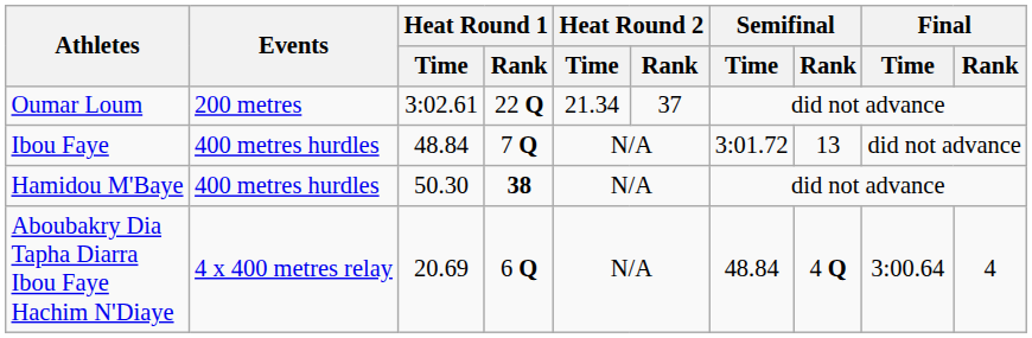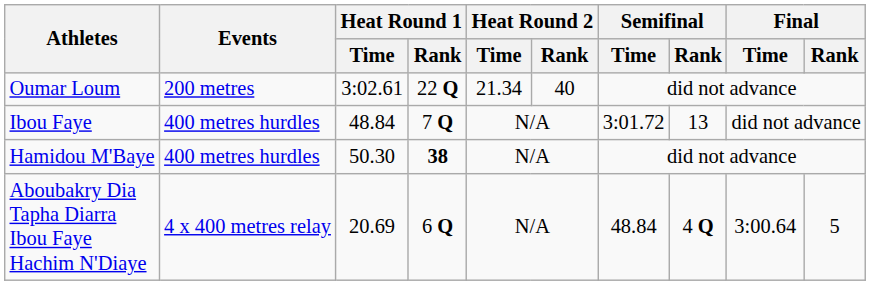 <table class=wikitable style=font-size:90%>
 <tr>
 <th rowspan=2>Athletes</th>
 <th rowspan=2>Events</th>
 <th colspan=2>Heat Round 1</th>
 <th colspan=2>Heat Round 2</th>
 <th colspan=2>Semifinal</th>
 <th colspan=2>Final</th>
 </tr>
 <tr>
 <th>Time</th>
 <th>Rank</th>
 <th>Time</th>
 <th>Rank</th>
 <th>Time</th>
 <th>Rank</th>
 <th>Time</th>
 <th>Rank</th>
 </tr>
 <tr>
 <td><a href='#'>Oumar Loum</a></td>
 <td><a href='#'>200 metres</a></td>
 <td align=center>3:02.61</td>
 <td align=center>22 <strong>Q</strong></td>
 <td align=center>21.34</td>
-<td align=center>37</td>
+<td align=center>40</td>
 <td align=center colspan=4>did not advance</td>
 </tr>
 <tr>
 <td><a href='#'>Ibou Faye</a></td>
 <td><a href='#'>400 metres hurdles</a></td>
 <td align=center>48.84</td>
 <td align=center>7 <strong>Q</strong></td>
 <td align=center colspan=2>N/A</td>
 <td align=center>3:01.72</td>
 <td align=center>13</td>
 <td align=center colspan=2>did not advance</td>
 </tr>
 <tr>
 <td><a href='#'>Hamidou M'Baye</a></td>
 <td><a href='#'>400 metres hurdles</a></td>
 <td align=center>50.30</td>
 <td align=center><strong>38</strong></td>
 <td align=center colspan=2>N/A</td>
 <td align=center colspan=4>did not advance</td>
 </tr>
 <tr>
 <td><a href='#'>Aboubakry Dia</a><br><a href='#'>Tapha Diarra</a><br><a href='#'>Ibou Faye</a><br><a href='#'>Hachim N'Diaye</a></td>
 <td><a href='#'>4 x 400 metres relay</a></td>
 <td align=center>20.69</td>
 <td align=center>6 <strong>Q</strong></td>
 <td align=center colspan=2>N/A</td>
 <td align=center>48.84</td>
 <td align=center>4 <strong>Q</strong></td>
 <td align=center>3:00.64</td>
-<td align=center>4</td>
+<td align=center>5</td>
 </tr>
 </table>
